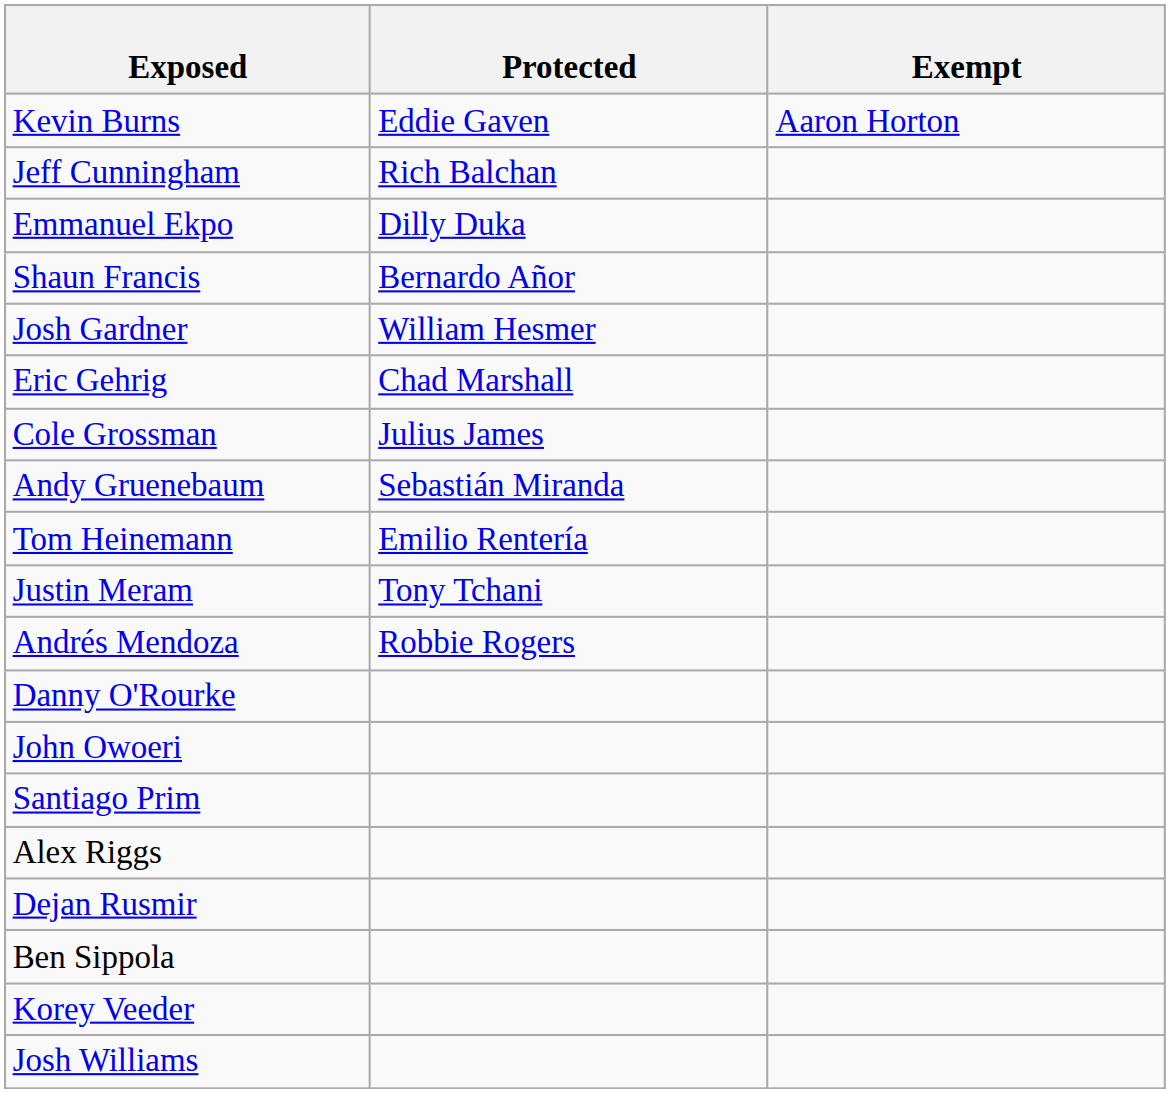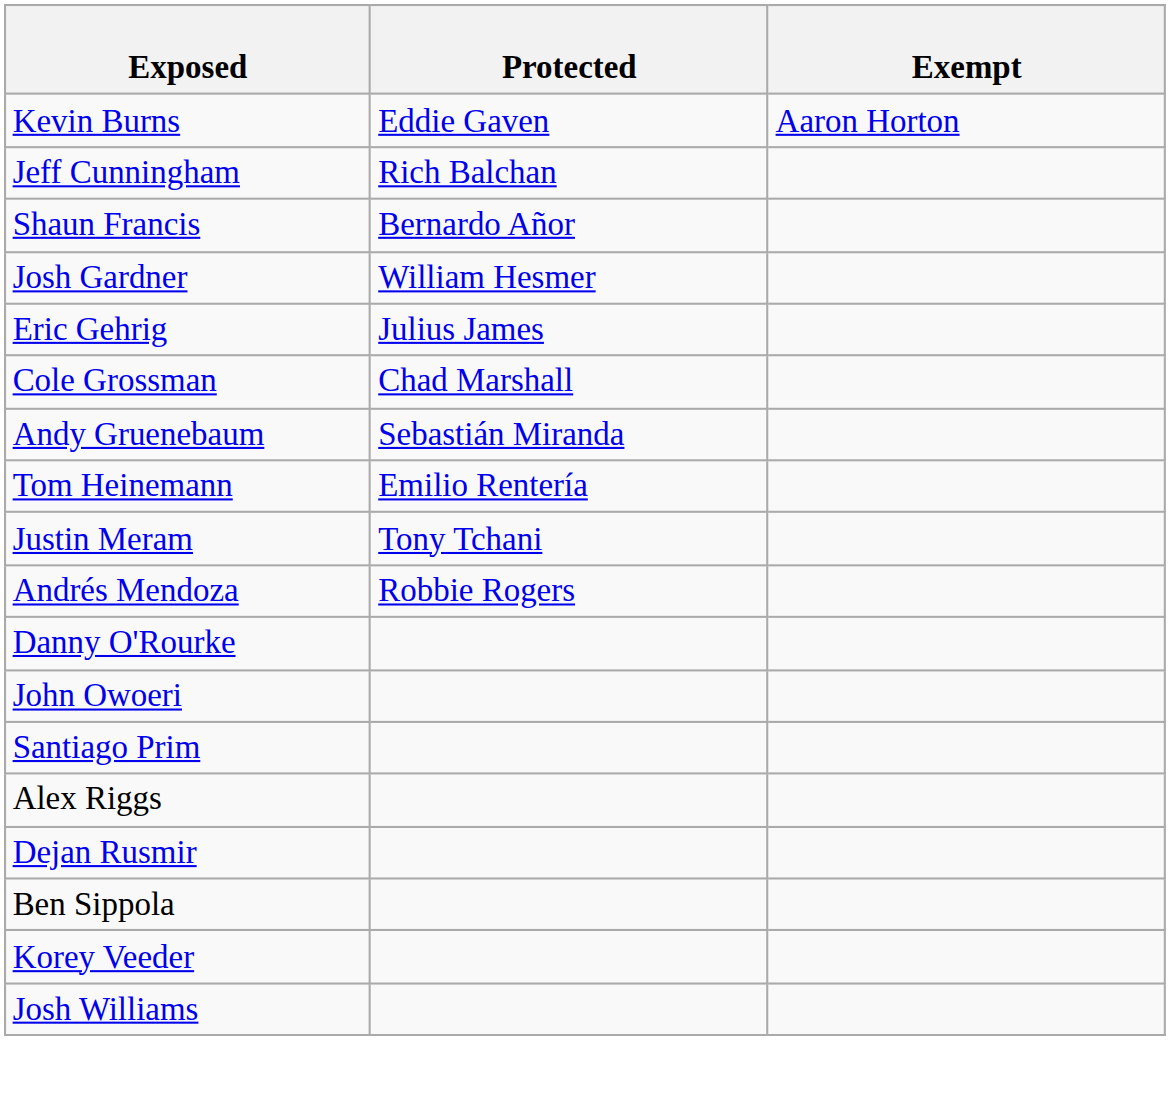 <table class="wikitable">
 <tr>
 <th style="width:23%"><br>Exposed</th>
 <th style="width:25%"><br>Protected</th>
 <th style="width:25%"><br>Exempt</th>
 </tr>
 <tr>
 <td><a href='#'>Kevin Burns</a></td>
 <td><a href='#'>Eddie Gaven</a></td>
 <td><a href='#'>Aaron Horton</a></td>
 </tr>
 <tr>
 <td><a href='#'>Jeff Cunningham</a></td>
 <td><a href='#'>Rich Balchan</a></td>
 <td></td>
 </tr>
 <tr>
-<td><a href='#'>Emmanuel Ekpo</a></td>
-<td><a href='#'>Dilly Duka</a></td>
-<td></td>
-</tr>
-<tr>
 <td><a href='#'>Shaun Francis</a></td>
 <td><a href='#'>Bernardo Añor</a></td>
 <td></td>
 </tr>
 <tr>
 <td><a href='#'>Josh Gardner</a></td>
 <td><a href='#'>William Hesmer</a></td>
 <td></td>
 </tr>
 <tr>
 <td><a href='#'>Eric Gehrig</a></td>
-<td><a href='#'>Chad Marshall</a></td>
+<td><a href='#'>Julius James</a></td>
 <td></td>
 </tr>
 <tr>
 <td><a href='#'>Cole Grossman</a></td>
-<td><a href='#'>Julius James</a></td>
+<td><a href='#'>Chad Marshall</a></td>
 <td></td>
 </tr>
 <tr>
 <td><a href='#'>Andy Gruenebaum</a></td>
 <td><a href='#'>Sebastián Miranda</a></td>
 <td></td>
 </tr>
 <tr>
 <td><a href='#'>Tom Heinemann</a></td>
 <td><a href='#'>Emilio Rentería</a></td>
 <td></td>
 </tr>
 <tr>
 <td><a href='#'>Justin Meram</a></td>
 <td><a href='#'>Tony Tchani</a></td>
 <td></td>
 </tr>
 <tr>
 <td><a href='#'>Andrés Mendoza</a></td>
 <td><a href='#'>Robbie Rogers</a></td>
 <td></td>
 </tr>
 <tr>
 <td><a href='#'>Danny O'Rourke</a></td>
 <td></td>
 <td></td>
 </tr>
 <tr>
 <td><a href='#'>John Owoeri</a></td>
 <td></td>
 <td></td>
 </tr>
 <tr>
 <td><a href='#'>Santiago Prim</a></td>
 <td></td>
 <td></td>
 </tr>
 <tr>
 <td>Alex Riggs</td>
 <td></td>
 <td></td>
 </tr>
 <tr>
 <td><a href='#'>Dejan Rusmir</a></td>
 <td></td>
 <td></td>
 </tr>
 <tr>
 <td>Ben Sippola</td>
 <td></td>
 <td></td>
 </tr>
 <tr>
 <td><a href='#'>Korey Veeder</a></td>
 <td></td>
 <td></td>
 </tr>
 <tr>
 <td><a href='#'>Josh Williams</a></td>
 <td></td>
 <td></td>
 </tr>
 <tr>
 </tr>
 </table>
